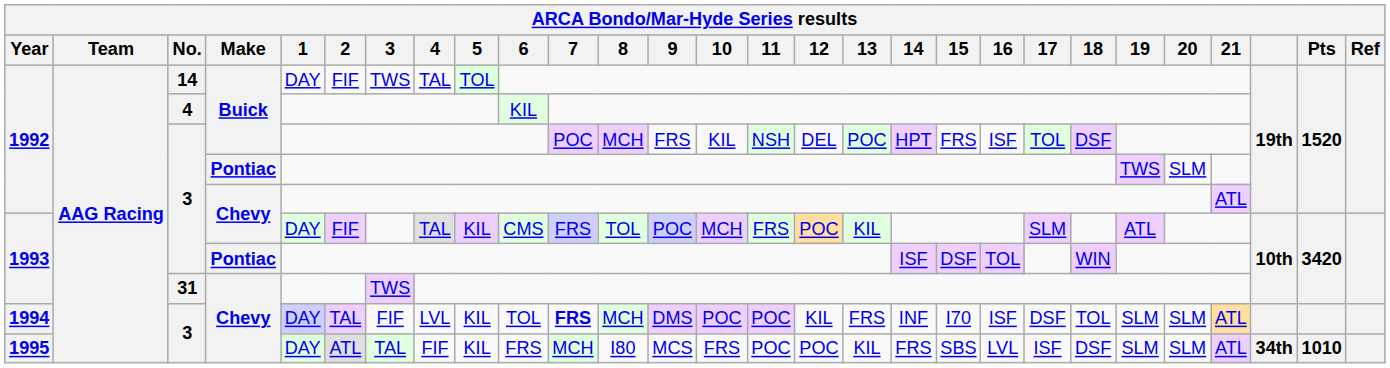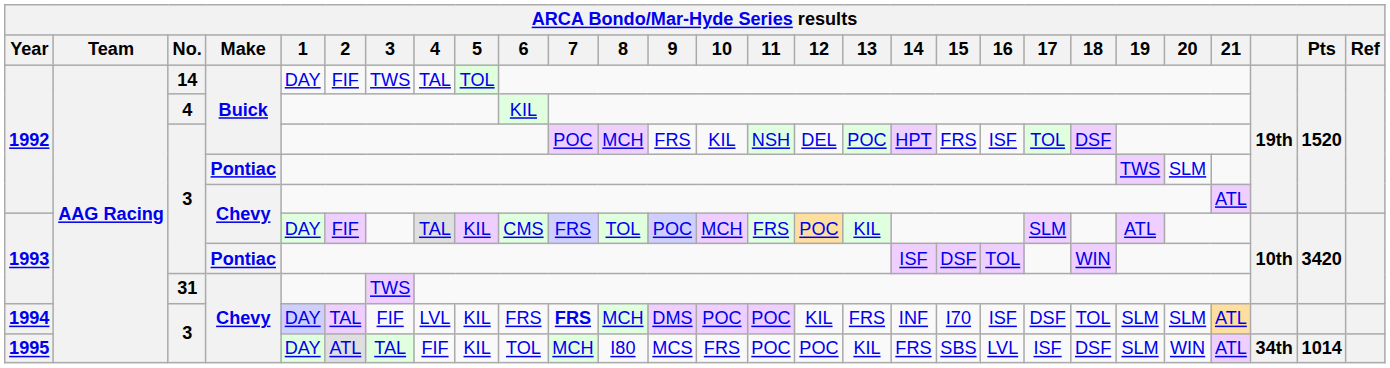 <table class="wikitable" style="text-align:center; font-size:75%">
 <tr>
 <th colspan=28><a href='#'>ARCA Bondo/Mar-Hyde Series</a> results</th>
 </tr>
 <tr>
 <th>Year</th>
 <th>Team</th>
 <th>No.</th>
 <th>Make</th>
 <th>1</th>
 <th>2</th>
 <th>3</th>
 <th>4</th>
 <th>5</th>
 <th>6</th>
 <th>7</th>
 <th>8</th>
 <th>9</th>
 <th>10</th>
 <th>11</th>
 <th>12</th>
 <th>13</th>
 <th>14</th>
 <th>15</th>
 <th>16</th>
 <th>17</th>
 <th>18</th>
 <th>19</th>
 <th>20</th>
 <th>21</th>
 <th></th>
 <th>Pts</th>
 <th>Ref</th>
 </tr>
 <tr>
 <th rowspan=5><a href='#'>1992</a></th>
 <th rowspan=10><a href='#'>AAG Racing</a></th>
 <th>14</th>
 <th rowspan=3><a href='#'>Buick</a></th>
 <td><a href='#'>DAY</a></td>
 <td><a href='#'>FIF</a></td>
 <td><a href='#'>TWS</a></td>
 <td><a href='#'>TAL</a></td>
 <td style="background:#DFFFDF;"><a href='#'>TOL</a><br></td>
 <td colspan=16></td>
 <th rowspan=5>19th</th>
 <th rowspan=5>1520</th>
 <th rowspan=5></th>
 </tr>
 <tr>
 <th>4</th>
 <td colspan=5></td>
 <td style="background:#DFFFDF;"><a href='#'>KIL</a><br></td>
 <td colspan=15></td>
 </tr>
 <tr>
 <th rowspan=5>3</th>
 <td colspan=6></td>
 <td style="background:#EFCFFF;"><a href='#'>POC</a><br></td>
 <td style="background:#EFCFFF;"><a href='#'>MCH</a><br></td>
 <td><a href='#'>FRS</a></td>
 <td><a href='#'>KIL</a></td>
 <td style="background:#DFFFDF;"><a href='#'>NSH</a><br></td>
 <td><a href='#'>DEL</a></td>
 <td style="background:#DFFFDF;"><a href='#'>POC</a><br></td>
 <td style="background:#EFCFFF;"><a href='#'>HPT</a><br></td>
 <td><a href='#'>FRS</a></td>
 <td><a href='#'>ISF</a></td>
 <td style="background:#DFFFDF;"><a href='#'>TOL</a><br></td>
 <td style="background:#EFCFFF;"><a href='#'>DSF</a><br></td>
 <td colspan=3></td>
 </tr>
 <tr>
 <th><a href='#'>Pontiac</a></th>
 <td colspan=18></td>
 <td style="background:#EFCFFF;"><a href='#'>TWS</a><br></td>
 <td><a href='#'>SLM</a></td>
 <td></td>
 </tr>
 <tr>
 <th rowspan=2><a href='#'>Chevy</a></th>
 <td colspan=20></td>
 <td style="background:#EFCFFF;"><a href='#'>ATL</a><br></td>
 </tr>
 <tr>
 <th rowspan=3><a href='#'>1993</a></th>
 <td style="background:#DFFFDF;"><a href='#'>DAY</a><br></td>
 <td style="background:#EFCFFF;"><a href='#'>FIF</a><br></td>
 <td></td>
 <td style="background:#DFDFDF;"><a href='#'>TAL</a><br></td>
 <td style="background:#EFCFFF;"><a href='#'>KIL</a><br></td>
 <td style="background:#DFFFDF;"><a href='#'>CMS</a><br></td>
 <td style="background:#CFCFFF;"><a href='#'>FRS</a><br></td>
 <td style="background:#DFFFDF;"><a href='#'>TOL</a><br></td>
 <td style="background:#CFCFFF;"><a href='#'>POC</a><br></td>
 <td style="background:#EFCFFF;"><a href='#'>MCH</a><br></td>
 <td style="background:#DFFFDF;"><a href='#'>FRS</a><br></td>
 <td style="background:#FFDF9F;"><a href='#'>POC</a><br></td>
 <td style="background:#DFFFDF;"><a href='#'>KIL</a><br></td>
 <td colspan=3></td>
 <td style="background:#EFCFFF;"><a href='#'>SLM</a><br></td>
 <td></td>
 <td style="background:#EFCFFF;"><a href='#'>ATL</a><br></td>
 <td colspan=2></td>
 <th rowspan=3>10th</th>
 <th rowspan=3>3420</th>
 <th rowspan=3></th>
 </tr>
 <tr>
 <th><a href='#'>Pontiac</a></th>
 <td colspan=13></td>
 <td style="background:#EFCFFF;"><a href='#'>ISF</a><br></td>
 <td style="background:#EFCFFF;"><a href='#'>DSF</a><br></td>
 <td style="background:#EFCFFF;"><a href='#'>TOL</a><br></td>
 <td></td>
 <td style="background:#EFCFFF;"><a href='#'>WIN</a><br></td>
 <td colspan=3></td>
 </tr>
 <tr>
 <th>31</th>
 <th rowspan=3><a href='#'>Chevy</a></th>
 <td colspan=2></td>
 <td style="background:#EFCFFF;"><a href='#'>TWS</a><br></td>
 <td colspan=18></td>
 </tr>
 <tr>
 <th><a href='#'>1994</a></th>
 <th rowspan=2>3</th>
 <td style="background:#CFCFFF;"><a href='#'>DAY</a><br></td>
 <td style="background:#EFCFFF;"><a href='#'>TAL</a><br></td>
 <td><a href='#'>FIF</a></td>
 <td><a href='#'>LVL</a></td>
 <td><a href='#'>KIL</a></td>
-<td><a href='#'>TOL</a></td>
+<td><a href='#'>FRS</a></td>
 <td><strong><a href='#'>FRS</a></strong></td>
 <td style="background:#DFFFDF;"><a href='#'>MCH</a><br></td>
 <td style="background:#EFCFFF;"><a href='#'>DMS</a><br></td>
 <td style="background:#EFCFFF;"><a href='#'>POC</a><br></td>
 <td style="background:#EFCFFF;"><a href='#'>POC</a><br></td>
 <td><a href='#'>KIL</a></td>
 <td><a href='#'>FRS</a></td>
 <td><a href='#'>INF</a></td>
 <td><a href='#'>I70</a></td>
 <td><a href='#'>ISF</a></td>
 <td><a href='#'>DSF</a></td>
 <td><a href='#'>TOL</a></td>
 <td><a href='#'>SLM</a></td>
 <td><a href='#'>SLM</a></td>
 <td style="background:#FFDF9F;"><a href='#'>ATL</a><br></td>
 <th></th>
 <th></th>
 <th></th>
 </tr>
 <tr>
 <th><a href='#'>1995</a></th>
 <td style="background:#DFFFDF;"><a href='#'>DAY</a><br></td>
 <td style="background:#DFDFDF;"><a href='#'>ATL</a><br></td>
 <td style="background:#DFFFDF;"><a href='#'>TAL</a><br></td>
 <td><a href='#'>FIF</a></td>
 <td><a href='#'>KIL</a></td>
-<td><a href='#'>FRS</a></td>
+<td><a href='#'>TOL</a></td>
 <td style="background:#DFFFDF;"><a href='#'>MCH</a><br></td>
 <td><a href='#'>I80</a></td>
 <td><a href='#'>MCS</a></td>
 <td><a href='#'>FRS</a></td>
 <td><a href='#'>POC</a></td>
 <td><a href='#'>POC</a></td>
 <td><a href='#'>KIL</a></td>
 <td><a href='#'>FRS</a></td>
 <td><a href='#'>SBS</a></td>
 <td><a href='#'>LVL</a></td>
 <td><a href='#'>ISF</a></td>
 <td><a href='#'>DSF</a></td>
 <td><a href='#'>SLM</a></td>
-<td><a href='#'>SLM</a></td>
+<td><a href='#'>WIN</a></td>
 <td style="background:#EFCFFF;"><a href='#'>ATL</a><br></td>
 <th>34th</th>
-<th>1010</th>
+<th>1014</th>
 <th></th>
 </tr>
 </table>
